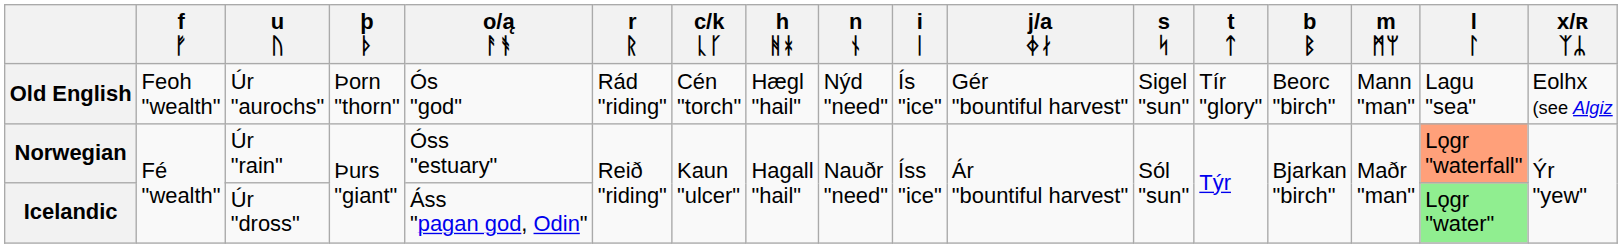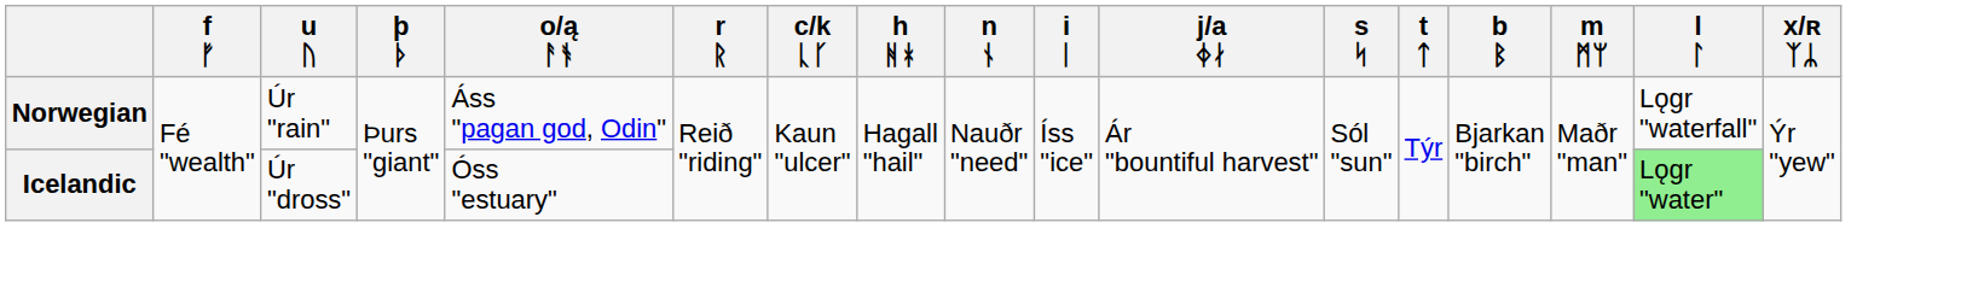 <table class="wikitable">
 <tr>
 <th></th>
 <th>f<br>ᚠ</th>
 <th>u<br>ᚢ</th>
 <th>þ<br>ᚦ</th>
 <th>o/ą<br>ᚨᚬ</th>
 <th>r<br>ᚱ</th>
 <th>c/k<br>ᚳᚴ</th>
 <th>h<br>ᚻᚼ</th>
 <th>n<br>ᚾ</th>
 <th>i<br>ᛁ</th>
 <th>j/a<br>ᛄᛅ</th>
 <th>s<br>ᛋ</th>
 <th>t<br>ᛏ</th>
 <th>b<br>ᛒ</th>
 <th>m<br>ᛗᛘ</th>
 <th>l<br>ᛚ</th>
 <th>x/ʀ<br>ᛉᛦ</th>
 </tr>
 <tr>
-<th>Old English</th>
-<td>Feoh<br>"wealth"</td>
-<td>Úr<br>"aurochs"</td>
-<td>Þorn<br>"thorn"</td>
-<td>Ós<br>"god"</td>
-<td>Rád<br>"riding"</td>
-<td>Cén<br>"torch"</td>
-<td>Hægl<br>"hail"</td>
-<td>Nýd<br>"need"</td>
-<td>Ís<br>"ice"</td>
-<td>Gér<br>"bountiful harvest"</td>
-<td>Sigel<br>"sun"</td>
-<td>Tír<br>"glory"</td>
-<td>Beorc<br>"birch"</td>
-<td>Mann<br>"man"</td>
-<td>Lagu<br>"sea"</td>
-<td>Eolhx<br><small>(see <em><a href='#'>Algiz</a></em></small></td>
-</tr>
-<tr>
 <th>Norwegian</th>
 <td rowspan="2">Fé<br>"wealth"</td>
 <td>Úr<br>"rain"</td>
 <td rowspan=2>Þurs<br>"giant"</td>
-<td>Óss<br>"estuary"</td>
+<td>Áss<br>"<a href='#'>pagan god</a>, <a href='#'>Odin</a>"</td>
 <td rowspan=2>Reið<br>"riding"</td>
 <td rowspan=2>Kaun<br>"ulcer"</td>
 <td rowspan=2>Hagall<br>"hail"</td>
 <td rowspan=2>Nauðr<br>"need"</td>
 <td rowspan=2>Íss<br>"ice"</td>
 <td rowspan=2>Ár<br>"bountiful harvest"</td>
 <td rowspan=2>Sól<br>"sun"</td>
 <td rowspan=2><a href='#'>Týr</a></td>
 <td rowspan=2>Bjarkan<br>"birch"</td>
 <td rowspan=2>Maðr<br>"man"</td>
-<td style="background: lightsalmon;">Lǫgr<br>"waterfall"</td>
+<td>Lǫgr<br>"waterfall"</td>
 <td rowspan=2>Ýr<br>"yew"</td>
 </tr>
 <tr>
 <th>Icelandic</th>
 <td>Úr<br>"dross"</td>
-<td>Áss<br>"<a href='#'>pagan god</a>, <a href='#'>Odin</a>"</td>
+<td>Óss<br>"estuary"</td>
 <td style="background: lightgreen;">Lǫgr<br>"water"</td>
 </tr>
 </table>
